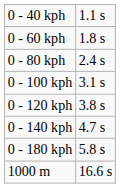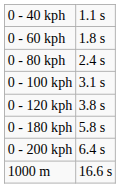 <table class="wikitable">
 <tr>
 <td>0 - 40 kph</td>
 <td>1.1 s</td>
 </tr>
 <tr>
 <td>0 - 60 kph</td>
 <td>1.8 s</td>
 </tr>
 <tr>
 <td>0 - 80 kph</td>
 <td>2.4 s</td>
 </tr>
 <tr>
 <td>0 - 100 kph</td>
 <td>3.1 s</td>
 </tr>
 <tr>
 <td>0 - 120 kph</td>
 <td>3.8 s</td>
 </tr>
 <tr>
-<td>0 - 140 kph</td>
-<td>4.7 s</td>
+<td>0 - 180 kph</td>
+<td>5.8 s</td>
 </tr>
 <tr>
-<td>0 - 180 kph</td>
-<td>5.8 s</td>
+<td>0 - 200 kph</td>
+<td>6.4 s</td>
 </tr>
 <tr>
 <td>1000 m</td>
 <td>16.6 s</td>
 </tr>
 </table>
